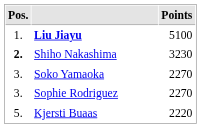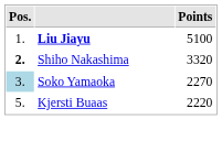 <table cellspacing="1" cellpadding="3" style="border:1px solid #AAAAAA;font-size:90%">
 <tr bgcolor="#E4E4E4">
 <th style="border-bottom:1px solid #AAAAAA" width=10>Pos.</th>
 <th style="border-bottom:1px solid #AAAAAA" width=150></th>
 <th style="border-bottom:1px solid #AAAAAA" width=20>Points</th>
 </tr>
 <tr>
 <td align="center">1.</td>
 <td> <strong><a href='#'>Liu Jiayu</a></strong></td>
 <td align="right">5100</td>
 </tr>
 <tr>
 <td align="center"><strong>2.</strong></td>
 <td> <a href='#'>Shiho Nakashima</a></td>
-<td align="right">3230</td>
+<td align="right">3320</td>
 </tr>
 <tr>
-<td align="center">3.</td>
+<td align="center" style="background: lightblue;">3.</td>
 <td> <a href='#'>Soko Yamaoka</a></td>
-<td align="right">2270</td>
-</tr>
-<tr>
-<td align="center">3.</td>
-<td> <a href='#'>Sophie Rodriguez</a></td>
 <td align="right">2270</td>
 </tr>
 <tr>
 <td align="center">5.</td>
 <td> <a href='#'>Kjersti Buaas</a></td>
 <td align="right">2220</td>
 </tr>
 </table>
